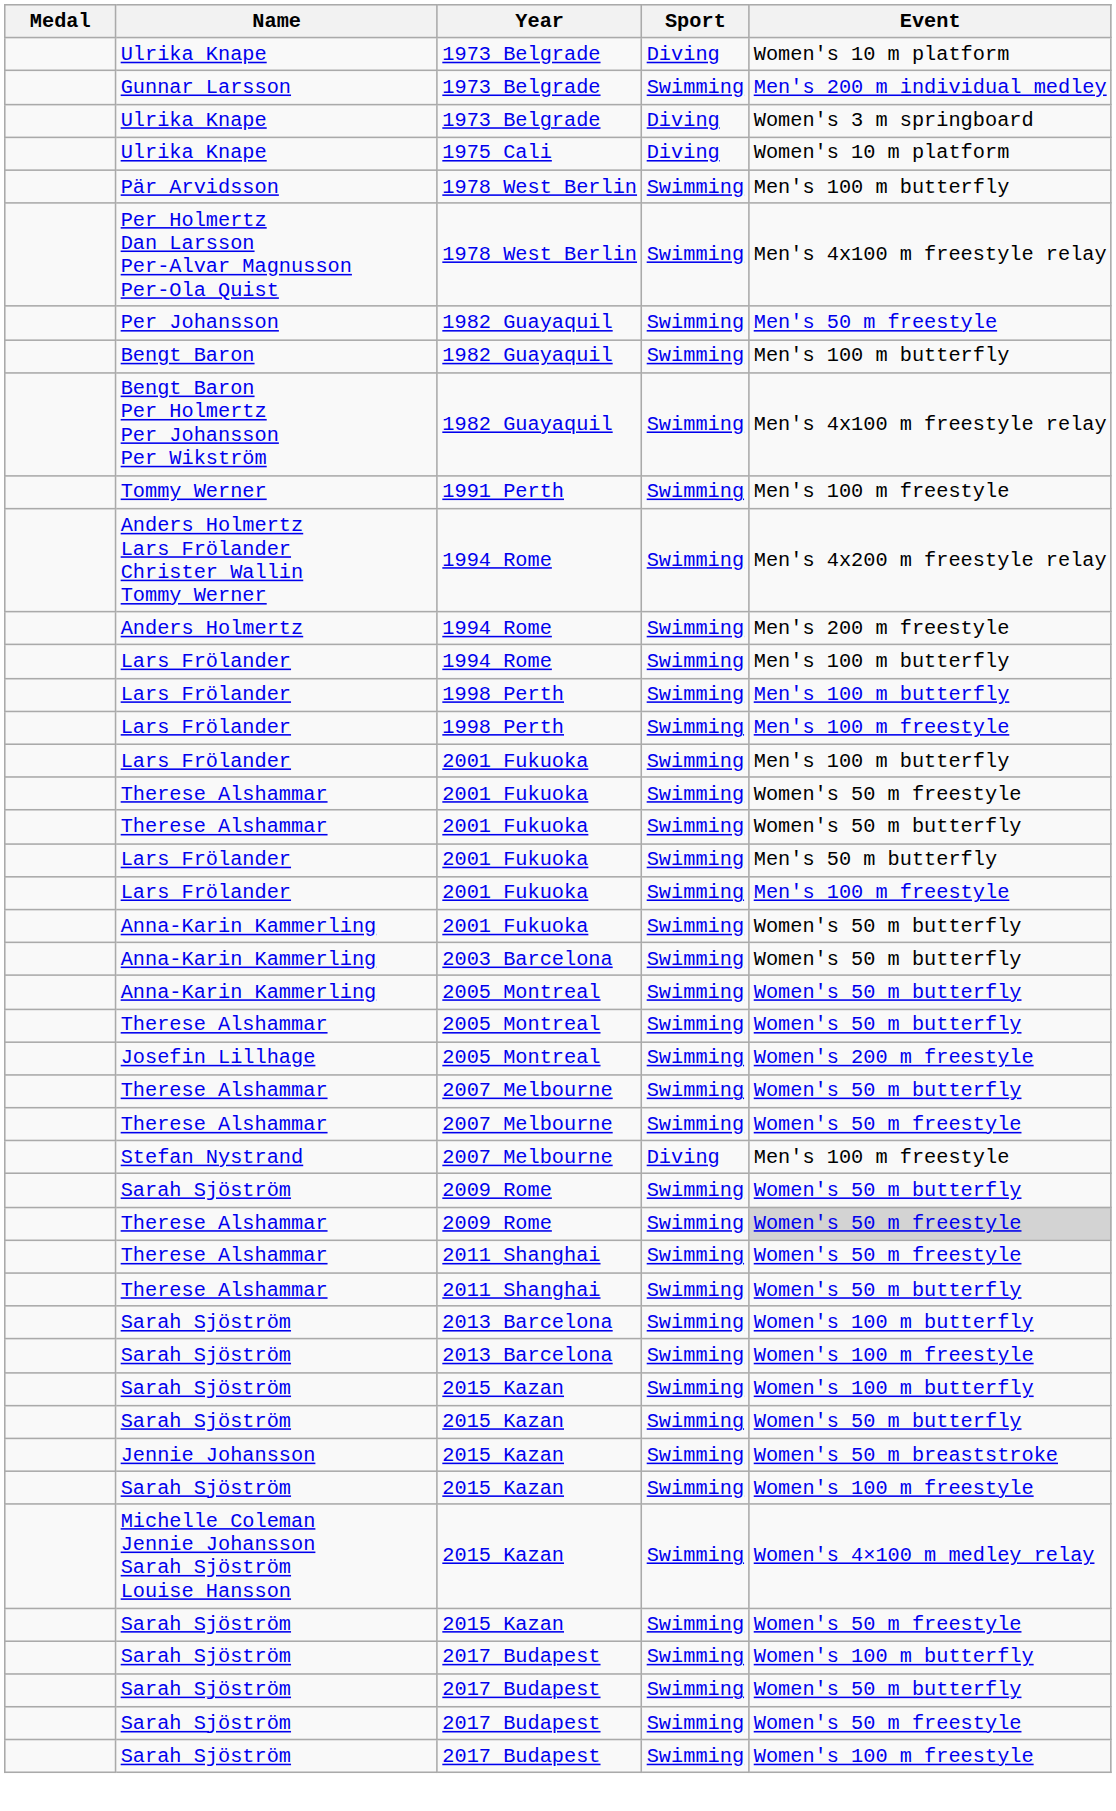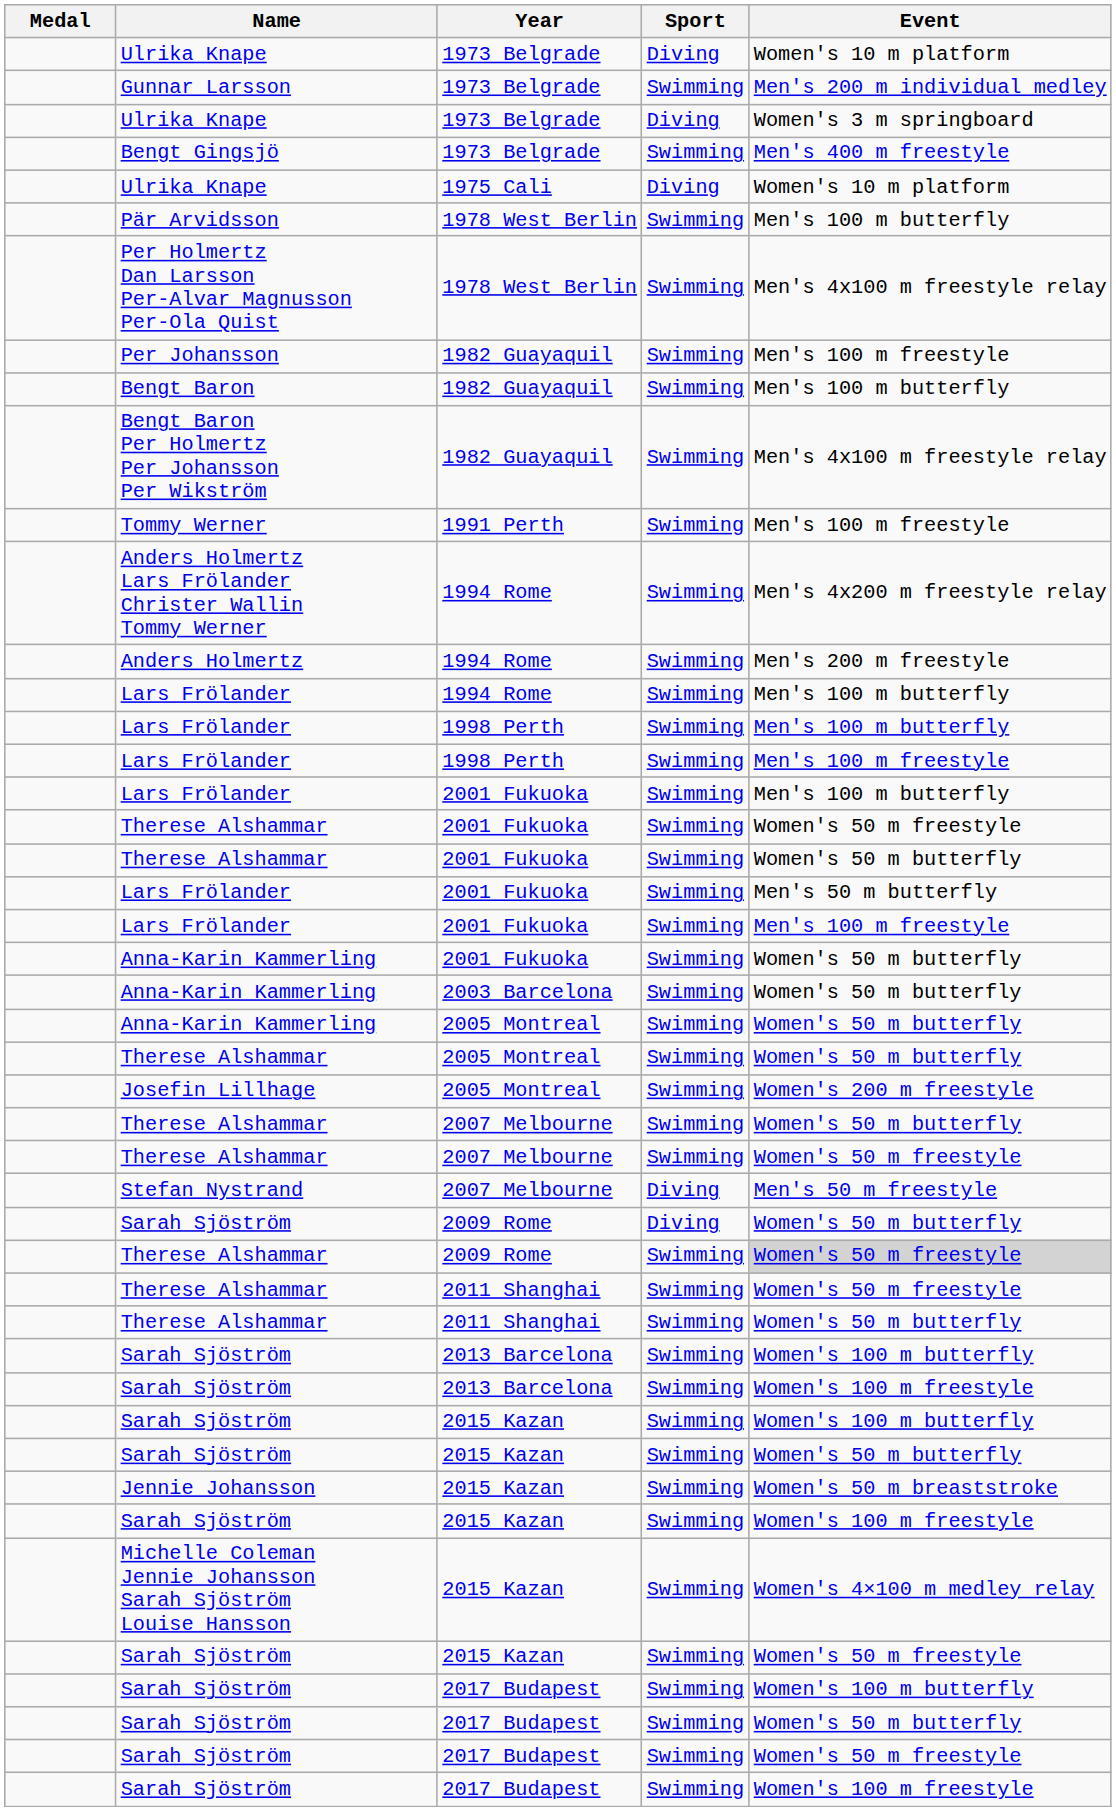 <table class="wikitable sortable">
 <tr>
 <th style="width:5em;">Medal</th>
 <th width=200>Name</th>
 <th>Year</th>
 <th>Sport</th>
 <th>Event</th>
 </tr>
 <tr>
 <td></td>
 <td><a href='#'>Ulrika Knape</a></td>
 <td><a href='#'>1973 Belgrade</a></td>
 <td><a href='#'>Diving</a></td>
 <td>Women's 10 m platform</td>
 </tr>
 <tr>
 <td></td>
 <td><a href='#'>Gunnar Larsson</a></td>
 <td><a href='#'>1973 Belgrade</a></td>
 <td><a href='#'>Swimming</a></td>
 <td><a href='#'>Men's 200 m individual medley</a></td>
 </tr>
 <tr>
 <td></td>
 <td><a href='#'>Ulrika Knape</a></td>
 <td><a href='#'>1973 Belgrade</a></td>
 <td><a href='#'>Diving</a></td>
 <td>Women's 3 m springboard</td>
 </tr>
 <tr>
 <td></td>
+<td><a href='#'>Bengt Gingsjö</a></td>
+<td><a href='#'>1973 Belgrade</a></td>
+<td><a href='#'>Swimming</a></td>
+<td><a href='#'>Men's 400 m freestyle</a></td>
+</tr>
+<tr>
+<td></td>
 <td><a href='#'>Ulrika Knape</a></td>
 <td><a href='#'>1975 Cali</a></td>
 <td><a href='#'>Diving</a></td>
 <td>Women's 10 m platform</td>
 </tr>
 <tr>
 <td></td>
 <td><a href='#'>Pär Arvidsson</a></td>
 <td><a href='#'>1978 West Berlin</a></td>
 <td><a href='#'>Swimming</a></td>
 <td>Men's 100 m butterfly</td>
 </tr>
 <tr>
 <td></td>
 <td><a href='#'>Per Holmertz</a><br><a href='#'>Dan Larsson</a><br><a href='#'>Per-Alvar Magnusson</a><br><a href='#'>Per-Ola Quist</a></td>
 <td><a href='#'>1978 West Berlin</a></td>
 <td><a href='#'>Swimming</a></td>
 <td>Men's 4x100 m freestyle relay</td>
 </tr>
 <tr>
 <td></td>
 <td><a href='#'>Per Johansson</a></td>
 <td><a href='#'>1982 Guayaquil</a></td>
 <td><a href='#'>Swimming</a></td>
-<td><a href='#'>Men's 50 m freestyle</a></td>
+<td>Men's 100 m freestyle</td>
 </tr>
 <tr>
 <td></td>
 <td><a href='#'>Bengt Baron</a></td>
 <td><a href='#'>1982 Guayaquil</a></td>
 <td><a href='#'>Swimming</a></td>
 <td>Men's 100 m butterfly</td>
 </tr>
 <tr>
 <td></td>
 <td><a href='#'>Bengt Baron</a><br><a href='#'>Per Holmertz</a><br><a href='#'>Per Johansson</a><br><a href='#'>Per Wikström</a></td>
 <td><a href='#'>1982 Guayaquil</a></td>
 <td><a href='#'>Swimming</a></td>
 <td>Men's 4x100 m freestyle relay</td>
 </tr>
 <tr>
 <td></td>
 <td><a href='#'>Tommy Werner</a></td>
 <td><a href='#'>1991 Perth</a></td>
 <td><a href='#'>Swimming</a></td>
 <td>Men's 100 m freestyle</td>
 </tr>
 <tr>
 <td></td>
 <td><a href='#'>Anders Holmertz</a><br><a href='#'>Lars Frölander</a><br><a href='#'>Christer Wallin</a><br><a href='#'>Tommy Werner</a></td>
 <td><a href='#'>1994 Rome</a></td>
 <td><a href='#'>Swimming</a></td>
 <td>Men's 4x200 m freestyle relay</td>
 </tr>
 <tr>
 <td></td>
 <td><a href='#'>Anders Holmertz</a></td>
 <td><a href='#'>1994 Rome</a></td>
 <td><a href='#'>Swimming</a></td>
 <td>Men's 200 m freestyle</td>
 </tr>
 <tr>
 <td></td>
 <td><a href='#'>Lars Frölander</a></td>
 <td><a href='#'>1994 Rome</a></td>
 <td><a href='#'>Swimming</a></td>
 <td>Men's 100 m butterfly</td>
 </tr>
 <tr>
 <td></td>
 <td><a href='#'>Lars Frölander</a></td>
 <td><a href='#'>1998 Perth</a></td>
 <td><a href='#'>Swimming</a></td>
 <td><a href='#'>Men's 100 m butterfly</a></td>
 </tr>
 <tr>
 <td></td>
 <td><a href='#'>Lars Frölander</a></td>
 <td><a href='#'>1998 Perth</a></td>
 <td><a href='#'>Swimming</a></td>
 <td><a href='#'>Men's 100 m freestyle</a></td>
 </tr>
 <tr>
 <td></td>
 <td><a href='#'>Lars Frölander</a></td>
 <td><a href='#'>2001 Fukuoka</a></td>
 <td><a href='#'>Swimming</a></td>
 <td>Men's 100 m butterfly</td>
 </tr>
 <tr>
 <td></td>
 <td><a href='#'>Therese Alshammar</a></td>
 <td><a href='#'>2001 Fukuoka</a></td>
 <td><a href='#'>Swimming</a></td>
 <td>Women's 50 m freestyle</td>
 </tr>
 <tr>
 <td></td>
 <td><a href='#'>Therese Alshammar</a></td>
 <td><a href='#'>2001 Fukuoka</a></td>
 <td><a href='#'>Swimming</a></td>
 <td>Women's 50 m butterfly</td>
 </tr>
 <tr>
 <td></td>
 <td><a href='#'>Lars Frölander</a></td>
 <td><a href='#'>2001 Fukuoka</a></td>
 <td><a href='#'>Swimming</a></td>
 <td>Men's 50 m butterfly</td>
 </tr>
 <tr>
 <td></td>
 <td><a href='#'>Lars Frölander</a></td>
 <td><a href='#'>2001 Fukuoka</a></td>
 <td><a href='#'>Swimming</a></td>
 <td><a href='#'>Men's 100 m freestyle</a></td>
 </tr>
 <tr>
 <td></td>
 <td><a href='#'>Anna-Karin Kammerling</a></td>
 <td><a href='#'>2001 Fukuoka</a></td>
 <td><a href='#'>Swimming</a></td>
 <td>Women's 50 m butterfly</td>
 </tr>
 <tr>
 <td></td>
 <td><a href='#'>Anna-Karin Kammerling</a></td>
 <td><a href='#'>2003 Barcelona</a></td>
 <td><a href='#'>Swimming</a></td>
 <td>Women's 50 m butterfly</td>
 </tr>
 <tr>
 <td></td>
 <td><a href='#'>Anna-Karin Kammerling</a></td>
 <td><a href='#'>2005 Montreal</a></td>
 <td><a href='#'>Swimming</a></td>
 <td><a href='#'>Women's 50 m butterfly</a></td>
 </tr>
 <tr>
 <td></td>
 <td><a href='#'>Therese Alshammar</a></td>
 <td><a href='#'>2005 Montreal</a></td>
 <td><a href='#'>Swimming</a></td>
 <td><a href='#'>Women's 50 m butterfly</a></td>
 </tr>
 <tr>
 <td></td>
 <td><a href='#'>Josefin Lillhage</a></td>
 <td><a href='#'>2005 Montreal</a></td>
 <td><a href='#'>Swimming</a></td>
 <td><a href='#'>Women's 200 m freestyle</a></td>
 </tr>
 <tr>
 <td></td>
 <td><a href='#'>Therese Alshammar</a></td>
 <td><a href='#'>2007 Melbourne</a></td>
 <td><a href='#'>Swimming</a></td>
 <td><a href='#'>Women's 50 m butterfly</a></td>
 </tr>
 <tr>
 <td></td>
 <td><a href='#'>Therese Alshammar</a></td>
 <td><a href='#'>2007 Melbourne</a></td>
 <td><a href='#'>Swimming</a></td>
 <td><a href='#'>Women's 50 m freestyle</a></td>
 </tr>
 <tr>
 <td></td>
 <td><a href='#'>Stefan Nystrand</a></td>
 <td><a href='#'>2007 Melbourne</a></td>
 <td><a href='#'>Diving</a></td>
-<td>Men's 100 m freestyle</td>
+<td><a href='#'>Men's 50 m freestyle</a></td>
 </tr>
 <tr>
 <td></td>
 <td><a href='#'>Sarah Sjöström</a></td>
 <td><a href='#'>2009 Rome</a></td>
-<td><a href='#'>Swimming</a></td>
+<td><a href='#'>Diving</a></td>
 <td><a href='#'>Women's 50 m butterfly</a></td>
 </tr>
 <tr>
 <td></td>
 <td><a href='#'>Therese Alshammar</a></td>
 <td><a href='#'>2009 Rome</a></td>
 <td><a href='#'>Swimming</a></td>
 <td style="background: lightgrey;"><a href='#'>Women's 50 m freestyle</a></td>
 </tr>
 <tr>
 <td></td>
 <td><a href='#'>Therese Alshammar</a></td>
 <td><a href='#'>2011 Shanghai</a></td>
 <td><a href='#'>Swimming</a></td>
 <td><a href='#'>Women's 50 m freestyle</a></td>
 </tr>
 <tr>
 <td></td>
 <td><a href='#'>Therese Alshammar</a></td>
 <td><a href='#'>2011 Shanghai</a></td>
 <td><a href='#'>Swimming</a></td>
 <td><a href='#'>Women's 50 m butterfly</a></td>
 </tr>
 <tr>
 <td></td>
 <td><a href='#'>Sarah Sjöström</a></td>
 <td><a href='#'>2013 Barcelona</a></td>
 <td><a href='#'>Swimming</a></td>
 <td><a href='#'>Women's 100 m butterfly</a></td>
 </tr>
 <tr>
 <td></td>
 <td><a href='#'>Sarah Sjöström</a></td>
 <td><a href='#'>2013 Barcelona</a></td>
 <td><a href='#'>Swimming</a></td>
 <td><a href='#'>Women's 100 m freestyle</a></td>
 </tr>
 <tr>
 <td></td>
 <td><a href='#'>Sarah Sjöström</a></td>
 <td><a href='#'>2015 Kazan</a></td>
 <td><a href='#'>Swimming</a></td>
 <td><a href='#'>Women's 100 m butterfly</a></td>
 </tr>
 <tr>
 <td></td>
 <td><a href='#'>Sarah Sjöström</a></td>
 <td><a href='#'>2015 Kazan</a></td>
 <td><a href='#'>Swimming</a></td>
 <td><a href='#'>Women's 50 m butterfly</a></td>
 </tr>
 <tr>
 <td></td>
 <td><a href='#'>Jennie Johansson</a></td>
 <td><a href='#'>2015 Kazan</a></td>
 <td><a href='#'>Swimming</a></td>
 <td><a href='#'>Women's 50 m breaststroke</a></td>
 </tr>
 <tr>
 <td></td>
 <td><a href='#'>Sarah Sjöström</a></td>
 <td><a href='#'>2015 Kazan</a></td>
 <td><a href='#'>Swimming</a></td>
 <td><a href='#'>Women's 100 m freestyle</a></td>
 </tr>
 <tr>
 <td></td>
 <td><a href='#'>Michelle Coleman</a><br><a href='#'>Jennie Johansson</a><br><a href='#'>Sarah Sjöström</a><br><a href='#'>Louise Hansson</a></td>
 <td><a href='#'>2015 Kazan</a></td>
 <td><a href='#'>Swimming</a></td>
 <td><a href='#'>Women's 4×100 m medley relay</a></td>
 </tr>
 <tr>
 <td></td>
 <td><a href='#'>Sarah Sjöström</a></td>
 <td><a href='#'>2015 Kazan</a></td>
 <td><a href='#'>Swimming</a></td>
 <td><a href='#'>Women's 50 m freestyle</a></td>
 </tr>
 <tr>
 <td></td>
 <td><a href='#'>Sarah Sjöström</a></td>
 <td><a href='#'>2017 Budapest</a></td>
 <td><a href='#'>Swimming</a></td>
 <td><a href='#'>Women's 100 m butterfly</a></td>
 </tr>
 <tr>
 <td></td>
 <td><a href='#'>Sarah Sjöström</a></td>
 <td><a href='#'>2017 Budapest</a></td>
 <td><a href='#'>Swimming</a></td>
 <td><a href='#'>Women's 50 m butterfly</a></td>
 </tr>
 <tr>
 <td></td>
 <td><a href='#'>Sarah Sjöström</a></td>
 <td><a href='#'>2017 Budapest</a></td>
 <td><a href='#'>Swimming</a></td>
 <td><a href='#'>Women's 50 m freestyle</a></td>
 </tr>
 <tr>
 <td></td>
 <td><a href='#'>Sarah Sjöström</a></td>
 <td><a href='#'>2017 Budapest</a></td>
 <td><a href='#'>Swimming</a></td>
 <td><a href='#'>Women's 100 m freestyle</a></td>
 </tr>
 </table>
